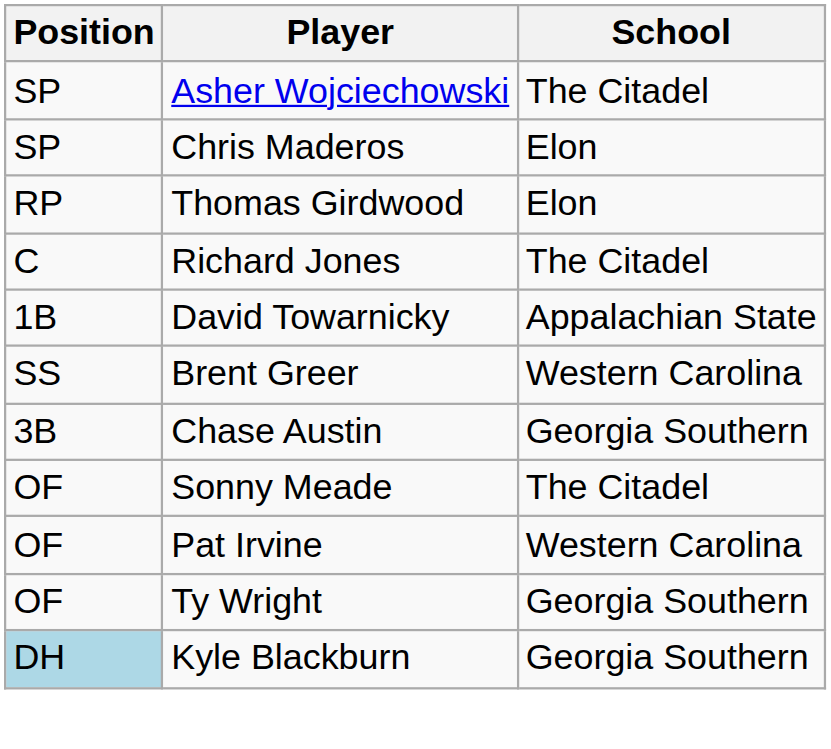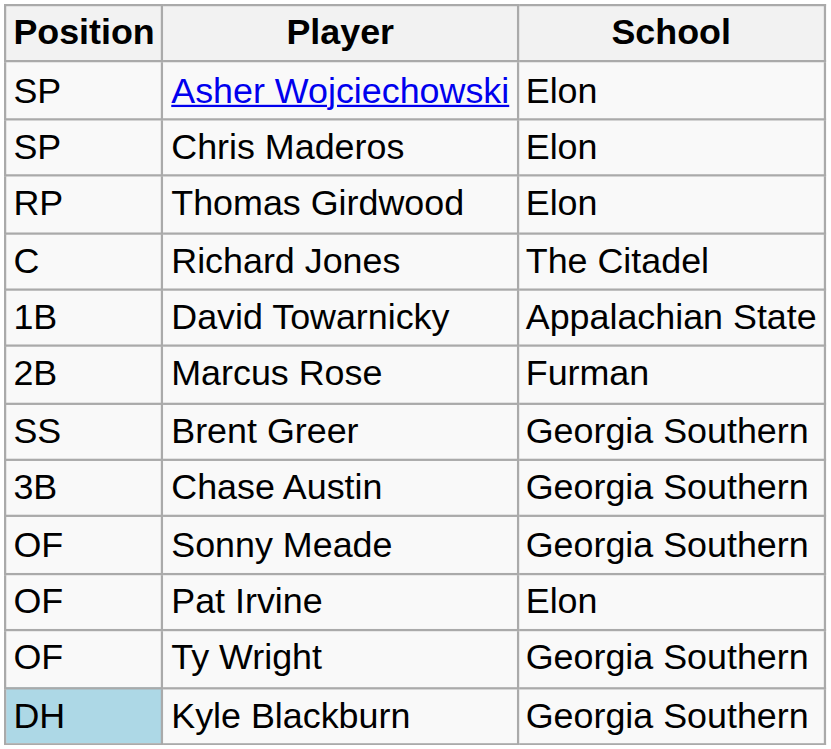 <table class="wikitable">
 <tr>
 <th>Position</th>
 <th>Player</th>
 <th>School</th>
 </tr>
 <tr>
 <td>SP</td>
 <td><a href='#'>Asher Wojciechowski</a></td>
-<td>The Citadel</td>
+<td>Elon</td>
 </tr>
 <tr>
 <td>SP</td>
 <td>Chris Maderos</td>
 <td>Elon</td>
 </tr>
 <tr>
 <td>RP</td>
 <td>Thomas Girdwood</td>
 <td>Elon</td>
 </tr>
 <tr>
 <td>C</td>
 <td>Richard Jones</td>
 <td>The Citadel</td>
 </tr>
 <tr>
 <td>1B</td>
 <td>David Towarnicky</td>
 <td>Appalachian State</td>
 </tr>
 <tr>
+<td>2B</td>
+<td>Marcus Rose</td>
+<td>Furman</td>
+</tr>
+<tr>
 <td>SS</td>
 <td>Brent Greer</td>
-<td>Western Carolina</td>
+<td>Georgia Southern</td>
 </tr>
 <tr>
 <td>3B</td>
 <td>Chase Austin</td>
 <td>Georgia Southern</td>
 </tr>
 <tr>
 <td>OF</td>
 <td>Sonny Meade</td>
-<td>The Citadel</td>
+<td>Georgia Southern</td>
 </tr>
 <tr>
 <td>OF</td>
 <td>Pat Irvine</td>
-<td>Western Carolina</td>
+<td>Elon</td>
 </tr>
 <tr>
 <td>OF</td>
 <td>Ty Wright</td>
 <td>Georgia Southern</td>
 </tr>
 <tr>
 <td style="background: lightblue;">DH</td>
 <td>Kyle Blackburn</td>
 <td>Georgia Southern</td>
 </tr>
 </table>
